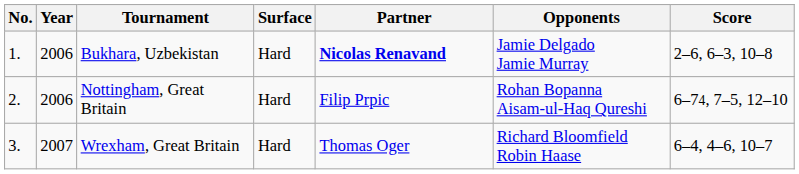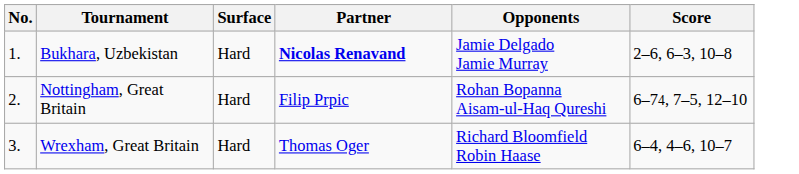 <table class="sortable wikitable" style=font-size:97%>
 <tr>
 <th width=20>No.</th>
-<th width=30>Year</th>
 <th width=160>Tournament</th>
 <th width=50>Surface</th>
 <th width=160>Partner</th>
 <th width=160>Opponents</th>
 <th width=110>Score</th>
 </tr>
 <tr>
 <td>1.</td>
-<td>2006</td>
 <td><a href='#'>Bukhara</a>, Uzbekistan</td>
 <td>Hard</td>
 <td><strong> <a href='#'>Nicolas Renavand</a></strong></td>
 <td> <a href='#'>Jamie Delgado</a><br> <a href='#'>Jamie Murray</a></td>
 <td>2–6, 6–3, 10–8</td>
 </tr>
 <tr>
 <td>2.</td>
-<td>2006</td>
 <td><a href='#'>Nottingham</a>, Great Britain</td>
 <td>Hard</td>
 <td> <a href='#'>Filip Prpic</a></td>
 <td> <a href='#'>Rohan Bopanna</a><br> <a href='#'>Aisam-ul-Haq Qureshi</a></td>
 <td>6–7<small>4</small>, 7–5, 12–10</td>
 </tr>
 <tr>
 <td>3.</td>
-<td>2007</td>
 <td><a href='#'>Wrexham</a>, Great Britain</td>
 <td>Hard</td>
 <td> <a href='#'>Thomas Oger</a></td>
 <td> <a href='#'>Richard Bloomfield</a><br> <a href='#'>Robin Haase</a></td>
 <td>6–4, 4–6, 10–7</td>
 </tr>
 </table>
